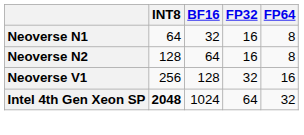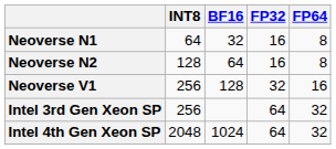 <table class="wikitable" style="text-align:right;">
 <tr style="text-align:left;">
 <th></th>
 <th>INT8</th>
 <th><a href='#'>BF16</a></th>
 <th><a href='#'>FP32</a></th>
 <th><a href='#'>FP64</a></th>
 </tr>
 <tr>
 <th style="text-align:left;">Neoverse N1</th>
 <td>64</td>
 <td>32</td>
 <td>16</td>
 <td>8</td>
 </tr>
 <tr>
 <th style="text-align:left;">Neoverse N2</th>
 <td>128</td>
 <td>64</td>
 <td>16</td>
 <td>8</td>
 </tr>
 <tr>
 <th style="text-align:left;">Neoverse V1</th>
 <td>256</td>
 <td>128</td>
 <td>32</td>
 <td>16</td>
 </tr>
 <tr>
+<th style="text-align:left;">Intel 3rd Gen Xeon SP</th>
+<td>256</td>
+<td></td>
+<td>64</td>
+<td>32</td>
+</tr>
+<tr>
 <th style="text-align:left;">Intel 4th Gen Xeon SP</th>
-<td><strong>2048</strong></td>
+<td>2048</td>
 <td>1024</td>
 <td>64</td>
 <td>32</td>
 </tr>
 </table>
